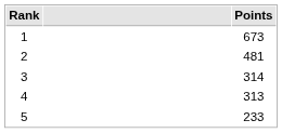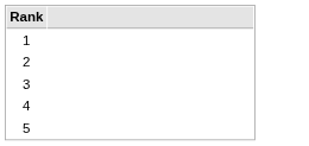 <table cellspacing="1" cellpadding="3" style="border:1px solid #AAAAAA;font-size:86%">
 <tr bgcolor="#E4E4E4">
 <th style="border-bottom:1px solid #AAAAAA" width=10>Rank</th>
 <th style="border-bottom:1px solid #AAAAAA" width=200></th>
-<th style="border-bottom:1px solid #AAAAAA" width=20>Points</th>
 </tr>
 <tr>
 <td style="text-align:center;">1</td>
 <td></td>
-<td align=center>673</td>
 </tr>
 <tr>
 <td style="text-align:center;">2</td>
 <td></td>
-<td align=center>481</td>
 </tr>
 <tr>
 <td style="text-align:center;">3</td>
 <td></td>
-<td align=center>314</td>
 </tr>
 <tr>
 <td style="text-align:center;">4</td>
 <td></td>
-<td align=center>313</td>
 </tr>
 <tr>
 <td style="text-align:center;">5</td>
 <td></td>
-<td align=center>233</td>
 </tr>
 </table>
